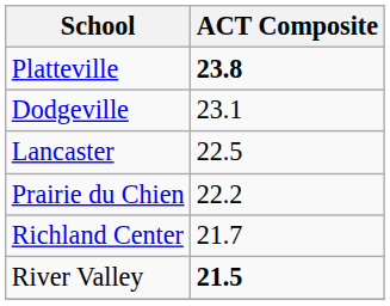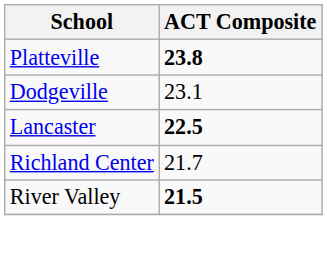 <table class="wikitable" border="1">
 <tr>
 <th>School</th>
 <th>ACT Composite</th>
 </tr>
 <tr>
 <td><a href='#'>Platteville</a></td>
 <td><strong>23.8</strong></td>
 </tr>
 <tr>
 <td><a href='#'>Dodgeville</a></td>
 <td>23.1</td>
 </tr>
 <tr>
 <td><a href='#'>Lancaster</a></td>
-<td>22.5</td>
-</tr>
-<tr>
-<td><a href='#'>Prairie du Chien</a></td>
-<td>22.2</td>
+<td><strong>22.5</strong></td>
 </tr>
 <tr>
 <td><a href='#'>Richland Center</a></td>
 <td>21.7</td>
 </tr>
 <tr>
 <td>River Valley</td>
 <td><strong>21.5</strong></td>
 </tr>
 <tr>
 </tr>
 </table>
